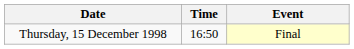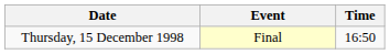 <table class = "wikitable" style="text-align:center;">
 <tr>
 <th width=220>Date</th>
+<th width=150>Event</th>
 <th width=50>Time</th>
-<th width=150>Event</th>
 </tr>
 <tr>
 <td>Thursday, 15 December 1998</td>
+<td bgcolor=ffffcc>Final</td>
 <td>16:50</td>
-<td bgcolor=ffffcc>Final</td>
 </tr>
 </table>
